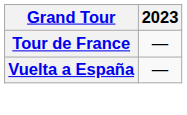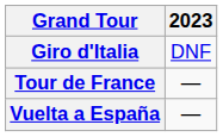 <table class="wikitable plainrowheaders">
 <tr>
 <th scope="col"><a href='#'>Grand Tour</a></th>
 <th scope="col">2023</th>
+</tr>
+<tr style="text-align:center;">
+<th scope="row"> <a href='#'>Giro d'Italia</a></th>
+<td><a href='#'>DNF</a></td>
 </tr>
 <tr style="text-align:center;">
 <th scope="row"> <a href='#'>Tour de France</a></th>
 <td>—</td>
 </tr>
 <tr style="text-align:center;">
 <th scope="row"> <a href='#'>Vuelta a España</a></th>
 <td>—</td>
 </tr>
 </table>
